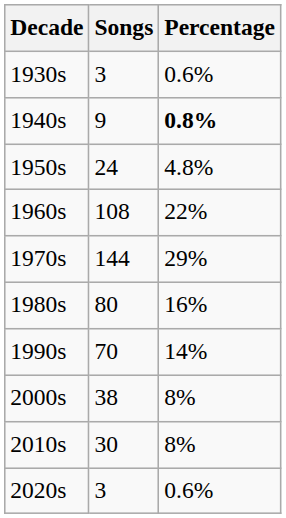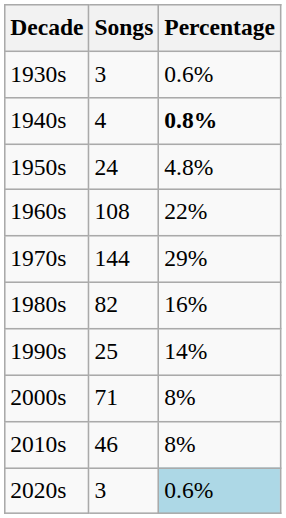 <table class="wikitable sortable" style="font-size:0.95em; line-height:1.5em;">
 <tr>
 <th>Decade</th>
 <th>Songs</th>
 <th>Percentage</th>
 </tr>
 <tr>
 <td>1930s</td>
 <td>3</td>
 <td>0.6%</td>
 </tr>
 <tr>
 <td>1940s</td>
-<td>9</td>
+<td>4</td>
 <td><strong>0.8%</strong></td>
 </tr>
 <tr>
 <td>1950s</td>
 <td>24</td>
 <td>4.8%</td>
 </tr>
 <tr>
 <td>1960s</td>
 <td>108</td>
 <td>22%</td>
 </tr>
 <tr>
 <td>1970s</td>
 <td>144</td>
 <td>29%</td>
 </tr>
 <tr>
 <td>1980s</td>
-<td>80</td>
+<td>82</td>
 <td>16%</td>
 </tr>
 <tr>
 <td>1990s</td>
-<td>70</td>
+<td>25</td>
 <td>14%</td>
 </tr>
 <tr>
 <td>2000s</td>
-<td>38</td>
+<td>71</td>
 <td>8%</td>
 </tr>
 <tr>
 <td>2010s</td>
-<td>30</td>
+<td>46</td>
 <td>8%</td>
 </tr>
 <tr>
 <td>2020s</td>
 <td>3</td>
-<td>0.6%</td>
+<td style="background: lightblue;">0.6%</td>
 </tr>
 </table>
